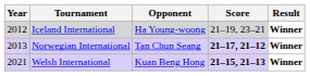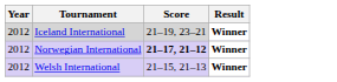 <table class="sortable wikitable" style="font-size: 90%;">
 <tr>
 <th>Year</th>
 <th>Tournament</th>
-<th>Opponent</th>
 <th>Score</th>
 <th>Result</th>
 </tr>
 <tr style="background:#D5D5D5">
 <td align="center">2012</td>
 <td align="left"><a href='#'>Iceland International</a></td>
-<td align="left"> <a href='#'>Ha Young-woong</a></td>
 <td align="left">21–19, 23–21</td>
 <td style="text-align:left; background:white"> <strong>Winner</strong></td>
 </tr>
 <tr style="background:#D8CEF6">
-<td align="center">2013</td>
+<td align="center">2012</td>
 <td align="left"><a href='#'>Norwegian International</a></td>
-<td align="left"> <a href='#'>Tan Chun Seang</a></td>
 <td align="left"><strong>21–17, 21–12</strong></td>
 <td style="text-align:left; background:white"> <strong>Winner</strong></td>
 </tr>
 <tr style="background:#D8CEF6">
-<td align="center">2021</td>
+<td align="center">2012</td>
 <td align="left"><a href='#'>Welsh International</a></td>
-<td align="left"> <a href='#'>Kuan Beng Hong</a></td>
-<td align="left"><strong>21–15, 21–13</strong></td>
+<td align="left">21–15, 21–13</td>
 <td style="text-align:left; background:white"> <strong>Winner</strong></td>
 </tr>
 </table>
